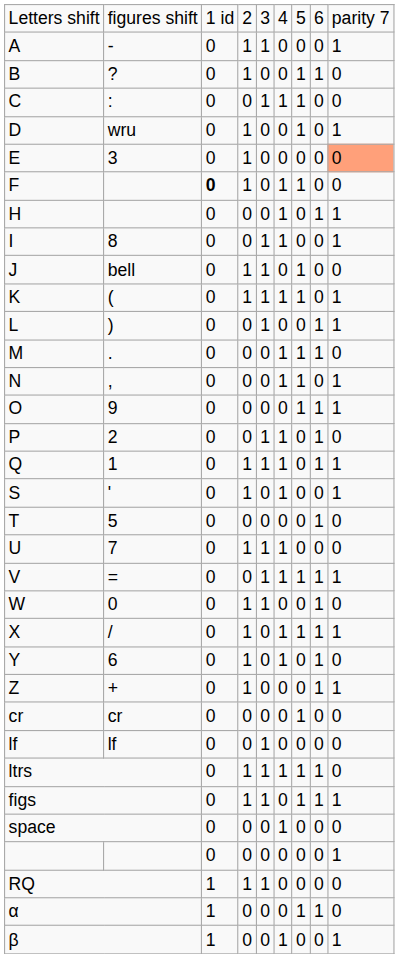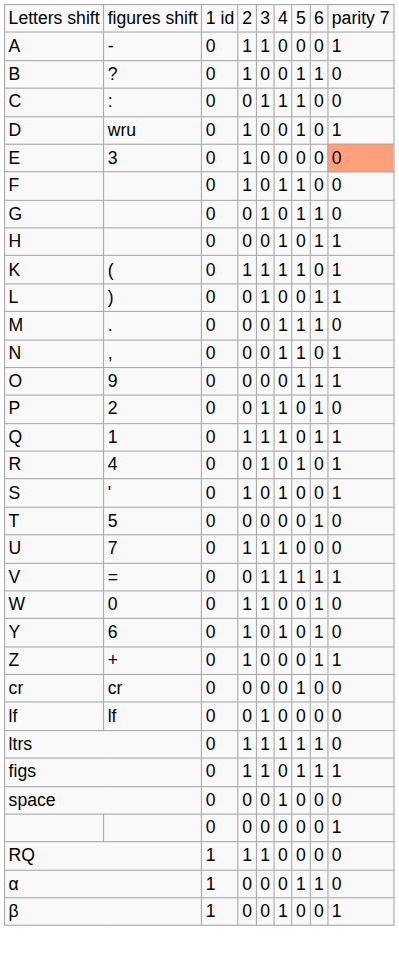 <table class="wikitable">
 <tr>
 <td>Letters shift</td>
 <td>figures shift</td>
 <td>1 id</td>
 <td>2</td>
 <td>3</td>
 <td>4</td>
 <td>5</td>
 <td>6</td>
 <td>parity 7</td>
 </tr>
 <tr>
 <td>A</td>
 <td>-</td>
 <td>0</td>
 <td>1</td>
 <td>1</td>
 <td>0</td>
 <td>0</td>
 <td>0</td>
 <td>1</td>
 </tr>
 <tr>
 <td>B</td>
 <td>?</td>
 <td>0</td>
 <td>1</td>
 <td>0</td>
 <td>0</td>
 <td>1</td>
 <td>1</td>
 <td>0</td>
 </tr>
 <tr>
 <td>C</td>
 <td>:</td>
 <td>0</td>
 <td>0</td>
 <td>1</td>
 <td>1</td>
 <td>1</td>
 <td>0</td>
 <td>0</td>
 </tr>
 <tr>
 <td>D</td>
 <td>wru</td>
 <td>0</td>
 <td>1</td>
 <td>0</td>
 <td>0</td>
 <td>1</td>
 <td>0</td>
 <td>1</td>
 </tr>
 <tr>
 <td>E</td>
 <td>3</td>
 <td>0</td>
 <td>1</td>
 <td>0</td>
 <td>0</td>
 <td>0</td>
 <td>0</td>
 <td style="background: lightsalmon;">0</td>
 </tr>
 <tr>
 <td>F</td>
 <td></td>
-<td><strong>0</strong></td>
+<td>0</td>
 <td>1</td>
 <td>0</td>
 <td>1</td>
 <td>1</td>
 <td>0</td>
+<td>0</td>
+</tr>
+<tr>
+<td>G</td>
+<td></td>
+<td>0</td>
+<td>0</td>
+<td>1</td>
+<td>0</td>
+<td>1</td>
+<td>1</td>
 <td>0</td>
 </tr>
 <tr>
 <td>H</td>
 <td></td>
 <td>0</td>
 <td>0</td>
 <td>0</td>
 <td>1</td>
 <td>0</td>
 <td>1</td>
 <td>1</td>
-</tr>
-<tr>
-<td>I</td>
-<td>8</td>
-<td>0</td>
-<td>0</td>
-<td>1</td>
-<td>1</td>
-<td>0</td>
-<td>0</td>
-<td>1</td>
-</tr>
-<tr>
-<td>J</td>
-<td>bell</td>
-<td>0</td>
-<td>1</td>
-<td>1</td>
-<td>0</td>
-<td>1</td>
-<td>0</td>
-<td>0</td>
 </tr>
 <tr>
 <td>K</td>
 <td>(</td>
 <td>0</td>
 <td>1</td>
 <td>1</td>
 <td>1</td>
 <td>1</td>
 <td>0</td>
 <td>1</td>
 </tr>
 <tr>
 <td>L</td>
 <td>)</td>
 <td>0</td>
 <td>0</td>
 <td>1</td>
 <td>0</td>
 <td>0</td>
 <td>1</td>
 <td>1</td>
 </tr>
 <tr>
 <td>M</td>
 <td>.</td>
 <td>0</td>
 <td>0</td>
 <td>0</td>
 <td>1</td>
 <td>1</td>
 <td>1</td>
 <td>0</td>
 </tr>
 <tr>
 <td>N</td>
 <td>,</td>
 <td>0</td>
 <td>0</td>
 <td>0</td>
 <td>1</td>
 <td>1</td>
 <td>0</td>
 <td>1</td>
 </tr>
 <tr>
 <td>O</td>
 <td>9</td>
 <td>0</td>
 <td>0</td>
 <td>0</td>
 <td>0</td>
 <td>1</td>
 <td>1</td>
 <td>1</td>
 </tr>
 <tr>
 <td>P</td>
 <td>2</td>
 <td>0</td>
 <td>0</td>
 <td>1</td>
 <td>1</td>
 <td>0</td>
 <td>1</td>
 <td>0</td>
 </tr>
 <tr>
 <td>Q</td>
 <td>1</td>
 <td>0</td>
 <td>1</td>
 <td>1</td>
 <td>1</td>
 <td>0</td>
 <td>1</td>
 <td>1</td>
 </tr>
 <tr>
+<td>R</td>
+<td>4</td>
+<td>0</td>
+<td>0</td>
+<td>1</td>
+<td>0</td>
+<td>1</td>
+<td>0</td>
+<td>1</td>
+</tr>
+<tr>
 <td>S</td>
 <td>'</td>
 <td>0</td>
 <td>1</td>
 <td>0</td>
 <td>1</td>
 <td>0</td>
 <td>0</td>
 <td>1</td>
 </tr>
 <tr>
 <td>T</td>
 <td>5</td>
 <td>0</td>
 <td>0</td>
 <td>0</td>
 <td>0</td>
 <td>0</td>
 <td>1</td>
 <td>0</td>
 </tr>
 <tr>
 <td>U</td>
 <td>7</td>
 <td>0</td>
 <td>1</td>
 <td>1</td>
 <td>1</td>
 <td>0</td>
 <td>0</td>
 <td>0</td>
 </tr>
 <tr>
 <td>V</td>
 <td>=</td>
 <td>0</td>
 <td>0</td>
 <td>1</td>
 <td>1</td>
 <td>1</td>
 <td>1</td>
 <td>1</td>
 </tr>
 <tr>
 <td>W</td>
 <td>0</td>
 <td>0</td>
 <td>1</td>
 <td>1</td>
 <td>0</td>
 <td>0</td>
 <td>1</td>
 <td>0</td>
-</tr>
-<tr>
-<td>X</td>
-<td>/</td>
-<td>0</td>
-<td>1</td>
-<td>0</td>
-<td>1</td>
-<td>1</td>
-<td>1</td>
-<td>1</td>
 </tr>
 <tr>
 <td>Y</td>
 <td>6</td>
 <td>0</td>
 <td>1</td>
 <td>0</td>
 <td>1</td>
 <td>0</td>
 <td>1</td>
 <td>0</td>
 </tr>
 <tr>
 <td>Z</td>
 <td>+</td>
 <td>0</td>
 <td>1</td>
 <td>0</td>
 <td>0</td>
 <td>0</td>
 <td>1</td>
 <td>1</td>
 </tr>
 <tr>
 <td>cr</td>
 <td>cr</td>
 <td>0</td>
 <td>0</td>
 <td>0</td>
 <td>0</td>
 <td>1</td>
 <td>0</td>
 <td>0</td>
 </tr>
 <tr>
 <td>lf</td>
 <td>lf</td>
 <td>0</td>
 <td>0</td>
 <td>1</td>
 <td>0</td>
 <td>0</td>
 <td>0</td>
 <td>0</td>
 </tr>
 <tr>
 <td colspan=2>ltrs</td>
 <td>0</td>
 <td>1</td>
 <td>1</td>
 <td>1</td>
 <td>1</td>
 <td>1</td>
 <td>0</td>
 </tr>
 <tr>
 <td colspan=2>figs</td>
 <td>0</td>
 <td>1</td>
 <td>1</td>
 <td>0</td>
 <td>1</td>
 <td>1</td>
 <td>1</td>
 </tr>
 <tr>
 <td colspan=2>space</td>
 <td>0</td>
 <td>0</td>
 <td>0</td>
 <td>1</td>
 <td>0</td>
 <td>0</td>
 <td>0</td>
 </tr>
 <tr>
 <td></td>
 <td></td>
 <td>0</td>
 <td>0</td>
 <td>0</td>
 <td>0</td>
 <td>0</td>
 <td>0</td>
 <td>1</td>
 </tr>
 <tr>
 <td colspan=2>RQ</td>
 <td>1</td>
 <td>1</td>
 <td>1</td>
 <td>0</td>
 <td>0</td>
 <td>0</td>
 <td>0</td>
 </tr>
 <tr>
 <td colspan=2>α</td>
 <td>1</td>
 <td>0</td>
 <td>0</td>
 <td>0</td>
 <td>1</td>
 <td>1</td>
 <td>0</td>
 </tr>
 <tr>
 <td colspan=2>β</td>
 <td>1</td>
 <td>0</td>
 <td>0</td>
 <td>1</td>
 <td>0</td>
 <td>0</td>
 <td>1</td>
 </tr>
 </table>
